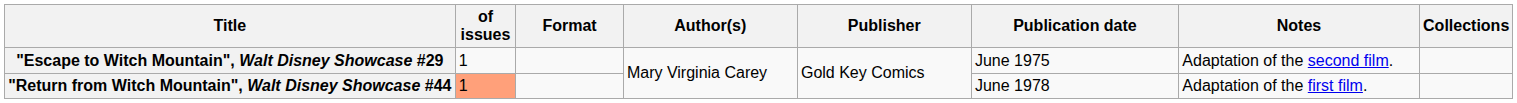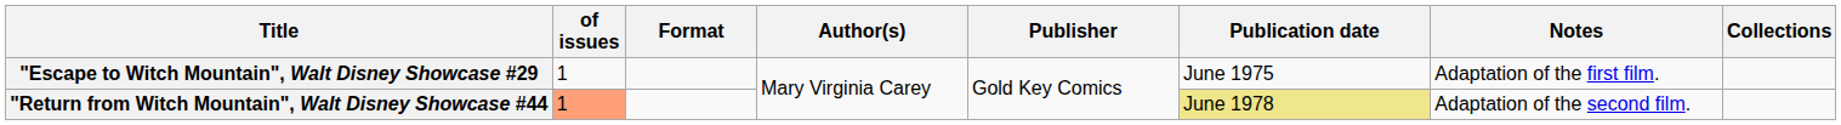 <table class="wikitable">
 <tr>
 <th>Title</th>
 <th style="width:40pt"> of issues</th>
 <th style="width:75pt">Format</th>
 <th style="width:125pt">Author(s)</th>
 <th style="width:125pt">Publisher</th>
 <th style="width:150pt">Publication date</th>
 <th style="width:175pt">Notes</th>
 <th>Collections</th>
 </tr>
 <tr>
 <th>"Escape to Witch Mountain", <em>Walt Disney Showcase</em> #29</th>
 <td>1</td>
 <td></td>
 <td rowspan="2">Mary Virginia Carey</td>
 <td rowspan="2">Gold Key Comics</td>
 <td>June 1975</td>
-<td>Adaptation of the <a href='#'>second film</a>.</td>
+<td>Adaptation of the <a href='#'>first film</a>.</td>
 <td></td>
 </tr>
 <tr>
 <th>"Return from Witch Mountain", <em>Walt Disney Showcase</em> #44</th>
 <td style="background: lightsalmon;">1</td>
 <td></td>
-<td>June 1978</td>
-<td>Adaptation of the <a href='#'>first film</a>.</td>
+<td style="background: khaki;">June 1978</td>
+<td>Adaptation of the <a href='#'>second film</a>.</td>
 <td></td>
 </tr>
 </table>
